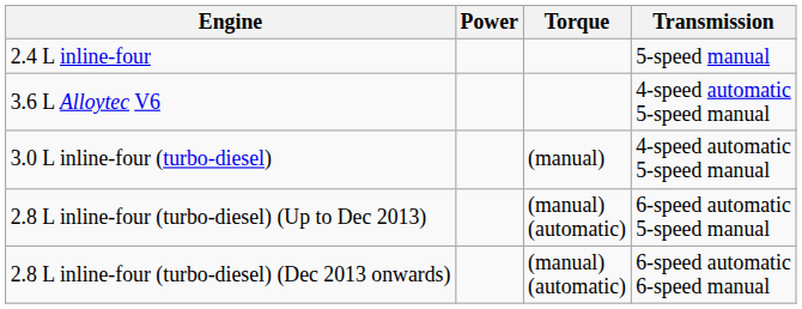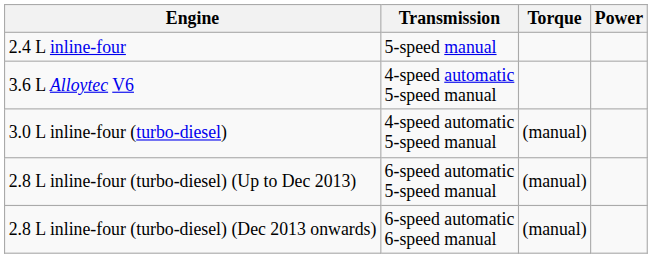 <table class="wikitable">
 <tr>
 <th>Engine</th>
+<th>Transmission</th>
+<th>Torque</th>
 <th>Power</th>
-<th>Torque</th>
-<th>Transmission</th>
 </tr>
 <tr>
 <td>2.4 L <a href='#'>inline-four</a></td>
+<td>5-speed <a href='#'>manual</a></td>
 <td></td>
 <td></td>
-<td>5-speed <a href='#'>manual</a></td>
 </tr>
 <tr>
 <td>3.6 L <em><a href='#'>Alloytec</a></em> <a href='#'>V6</a></td>
+<td>4-speed <a href='#'>automatic</a><br>5-speed manual</td>
 <td></td>
 <td></td>
-<td>4-speed <a href='#'>automatic</a><br>5-speed manual</td>
 </tr>
 <tr>
 <td>3.0 L inline-four (<a href='#'>turbo-diesel</a>)</td>
+<td>4-speed automatic<br>5-speed manual</td>
+<td> (manual)</td>
 <td></td>
-<td> (manual)</td>
-<td>4-speed automatic<br>5-speed manual</td>
 </tr>
 <tr>
 <td>2.8 L inline-four (turbo-diesel) (Up to Dec 2013)</td>
+<td>6-speed automatic<br>5-speed manual</td>
+<td> (manual)</td>
 <td></td>
-<td> (manual)<br> (automatic)</td>
-<td>6-speed automatic<br>5-speed manual</td>
 </tr>
 <tr>
 <td>2.8 L inline-four (turbo-diesel) (Dec 2013 onwards)</td>
+<td>6-speed automatic<br>6-speed manual</td>
+<td> (manual)</td>
 <td></td>
-<td> (manual)<br> (automatic)</td>
-<td>6-speed automatic<br>6-speed manual</td>
 </tr>
 </table>
